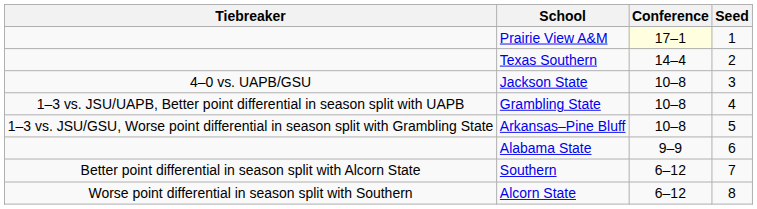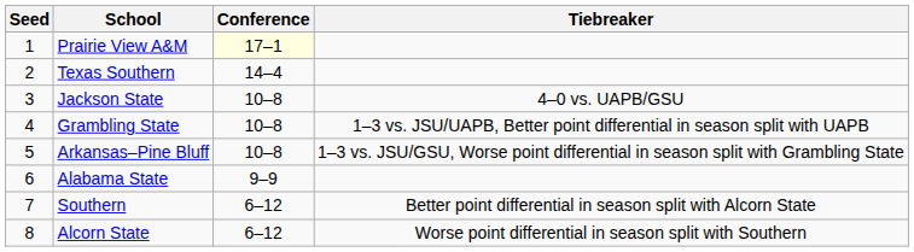 <table class="wikitable" style="white-space:nowrap; font-size:95%;text-align:center">
 <tr>
-<th>Tiebreaker</th>
+<th>Seed</th>
 <th>School</th>
 <th>Conference</th>
-<th>Seed</th>
+<th>Tiebreaker</th>
 </tr>
 <tr>
-<td></td>
+<td>1</td>
 <td align=left><a href='#'>Prairie View A&M</a></td>
 <td style="background: lightyellow;">17–1</td>
-<td>1</td>
+<td></td>
 </tr>
 <tr>
-<td></td>
+<td>2</td>
 <td align=left><a href='#'>Texas Southern</a></td>
 <td>14–4</td>
-<td>2</td>
+<td></td>
 </tr>
 <tr>
-<td>4–0 vs. UAPB/GSU</td>
+<td>3</td>
 <td align=left><a href='#'>Jackson State</a></td>
 <td>10–8</td>
-<td>3</td>
+<td>4–0 vs. UAPB/GSU</td>
 </tr>
 <tr>
-<td>1–3 vs. JSU/UAPB, Better point differential in season split with UAPB</td>
+<td>4</td>
 <td align=left><a href='#'>Grambling State</a></td>
 <td>10–8</td>
-<td>4</td>
+<td>1–3 vs. JSU/UAPB, Better point differential in season split with UAPB</td>
 </tr>
 <tr>
-<td>1–3 vs. JSU/GSU, Worse point differential in season split with Grambling State</td>
+<td>5</td>
 <td align=left><a href='#'>Arkansas–Pine Bluff</a></td>
 <td>10–8</td>
-<td>5</td>
+<td>1–3 vs. JSU/GSU, Worse point differential in season split with Grambling State</td>
 </tr>
 <tr>
-<td></td>
+<td>6</td>
 <td align=left><a href='#'>Alabama State</a></td>
 <td>9–9</td>
-<td>6</td>
+<td></td>
 </tr>
 <tr>
-<td>Better point differential in season split with Alcorn State</td>
+<td>7</td>
 <td align=left><a href='#'>Southern</a></td>
 <td>6–12</td>
-<td>7</td>
+<td>Better point differential in season split with Alcorn State</td>
 </tr>
 <tr>
-<td>Worse point differential in season split with Southern</td>
+<td>8</td>
 <td align=left><a href='#'>Alcorn State</a></td>
 <td>6–12</td>
-<td>8</td>
+<td>Worse point differential in season split with Southern</td>
 </tr>
 </table>
